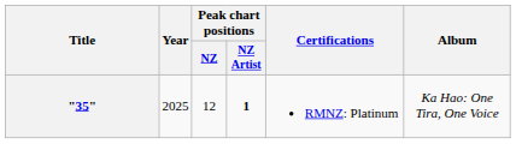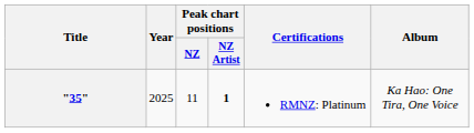 <table class="wikitable plainrowheaders" style="text-align:center;">
 <tr>
 <th scope="col" rowspan="2" style="width:16em;">Title</th>
 <th scope="col" rowspan="2" style="width:1em;">Year</th>
 <th scope="col" colspan="2">Peak chart positions</th>
 <th scope="col" rowspan="2" style="width:12em;"><a href='#'>Certifications</a></th>
 <th scope="col" rowspan="2" style="width:10em;">Album</th>
 </tr>
 <tr>
 <th scope="col" style="width:3em;font-size:90%;"><a href='#'>NZ</a><br></th>
 <th scope="col" style="width:3em;font-size:90%;"><a href='#'>NZ<br>Artist</a><br></th>
 </tr>
 <tr>
 <th scope="row">"<a href='#'>35</a>"<br></th>
 <td>2025</td>
-<td>12</td>
+<td>11</td>
 <td><strong>1</strong></td>
 <td><br><ul><li><a href='#'>RMNZ</a>: Platinum</li></ul></td>
 <td><em>Ka Hao: One Tira, One Voice</em></td>
 </tr>
 </table>
